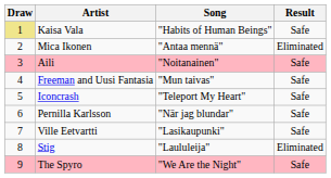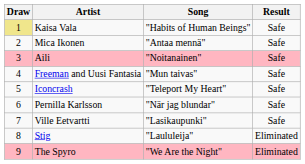 <table class="sortable wikitable" style="margin: 1em auto 1em auto; text-align:center;">
 <tr>
 <th>Draw</th>
 <th>Artist</th>
 <th>Song</th>
 <th>Result</th>
 </tr>
 <tr>
 <td style="background: khaki;">1</td>
 <td align="left">Kaisa Vala</td>
 <td align="left">"Habits of Human Beings"</td>
 <td>Safe</td>
 </tr>
 <tr>
 <td>2</td>
 <td align="left">Mica Ikonen</td>
 <td align="left">"Antaa mennä"</td>
-<td>Eliminated</td>
+<td>Safe</td>
 </tr>
 <tr style="background:lightpink;">
 <td>3</td>
 <td align="left">Aili</td>
 <td align="left">"Noitanainen"</td>
 <td>Safe</td>
 </tr>
 <tr>
 <td>4</td>
 <td align="left"><a href='#'>Freeman</a> and Uusi Fantasia</td>
 <td align="left">"Mun taivas"</td>
 <td>Safe</td>
 </tr>
 <tr>
 <td>5</td>
 <td align="left"><a href='#'>Iconcrash</a></td>
 <td align="left">"Teleport My Heart"</td>
 <td>Safe</td>
 </tr>
 <tr>
 <td>6</td>
 <td align="left">Pernilla Karlsson</td>
 <td align="left">"När jag blundar"</td>
 <td>Safe</td>
 </tr>
 <tr>
 <td>7</td>
 <td align="left">Ville Eetvartti</td>
 <td align="left">"Lasikaupunki"</td>
 <td>Safe</td>
 </tr>
 <tr>
 <td>8</td>
 <td align="left"><a href='#'>Stig</a></td>
 <td align="left">"Laululeija"</td>
 <td>Eliminated</td>
 </tr>
 <tr style="background:lightpink;">
 <td>9</td>
 <td align="left">The Spyro</td>
 <td align="left">"We Are the Night"</td>
-<td>Safe</td>
+<td>Eliminated</td>
 </tr>
 </table>
